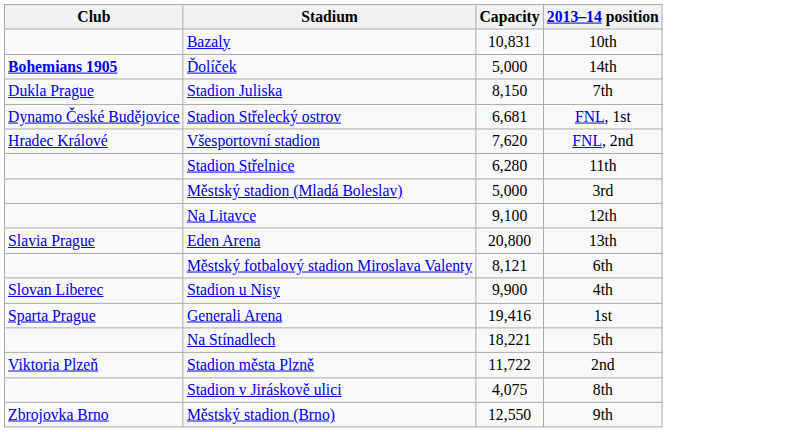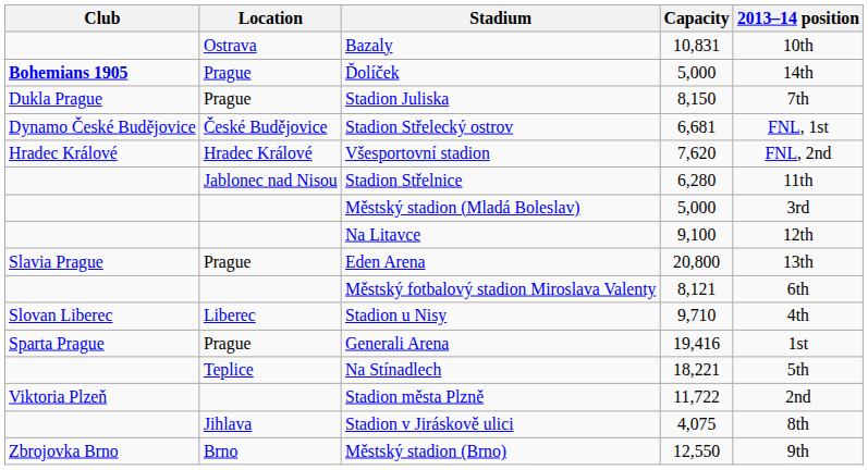 <table class="wikitable sortable">
 <tr>
 <th>Club</th>
+<th>Location</th>
 <th>Stadium</th>
 <th>Capacity</th>
 <th><a href='#'>2013–14</a> position</th>
 </tr>
 <tr>
 <td></td>
+<td><a href='#'>Ostrava</a></td>
 <td><a href='#'>Bazaly</a></td>
 <td align="center">10,831</td>
 <td align="center">10th</td>
 </tr>
 <tr>
 <td><strong><a href='#'>Bohemians 1905</a></strong></td>
+<td><a href='#'>Prague</a></td>
 <td><a href='#'>Ďolíček</a></td>
 <td align="center">5,000</td>
 <td align="center">14th</td>
 </tr>
 <tr>
 <td><a href='#'>Dukla Prague</a></td>
+<td>Prague</td>
 <td><a href='#'>Stadion Juliska</a></td>
 <td align="center">8,150</td>
 <td align="center">7th</td>
 </tr>
 <tr>
 <td><a href='#'>Dynamo České Budějovice</a></td>
+<td><a href='#'>České Budějovice</a></td>
 <td><a href='#'>Stadion Střelecký ostrov</a></td>
 <td align="center">6,681</td>
 <td align="center"><a href='#'>FNL</a>, 1st</td>
 </tr>
 <tr>
+<td><a href='#'>Hradec Králové</a></td>
 <td><a href='#'>Hradec Králové</a></td>
 <td><a href='#'>Všesportovní stadion</a></td>
 <td align="center">7,620</td>
 <td align="center"><a href='#'>FNL</a>, 2nd</td>
 </tr>
 <tr>
 <td></td>
+<td><a href='#'>Jablonec nad Nisou</a></td>
 <td><a href='#'>Stadion Střelnice</a></td>
 <td align="center">6,280</td>
 <td align="center">11th</td>
 </tr>
 <tr>
+<td></td>
 <td></td>
 <td><a href='#'>Městský stadion (Mladá Boleslav)</a></td>
 <td align="center">5,000</td>
 <td align="center">3rd</td>
 </tr>
 <tr>
 <td></td>
+<td></td>
 <td><a href='#'>Na Litavce</a></td>
 <td align="center">9,100</td>
 <td align="center">12th</td>
 </tr>
 <tr>
 <td><a href='#'>Slavia Prague</a></td>
+<td>Prague</td>
 <td><a href='#'>Eden Arena</a></td>
 <td align="center">20,800</td>
 <td align="center">13th</td>
 </tr>
 <tr>
+<td></td>
 <td></td>
 <td><a href='#'>Městský fotbalový stadion Miroslava Valenty</a></td>
 <td align="center">8,121</td>
 <td align="center">6th</td>
 </tr>
 <tr>
 <td><a href='#'>Slovan Liberec</a></td>
+<td><a href='#'>Liberec</a></td>
 <td><a href='#'>Stadion u Nisy</a></td>
-<td align="center">9,900</td>
+<td align="center">9,710</td>
 <td align="center">4th</td>
 </tr>
 <tr>
 <td><a href='#'>Sparta Prague</a></td>
+<td>Prague</td>
 <td><a href='#'>Generali Arena</a></td>
 <td align="center">19,416</td>
 <td align="center">1st</td>
 </tr>
 <tr>
 <td></td>
+<td><a href='#'>Teplice</a></td>
 <td><a href='#'>Na Stínadlech</a></td>
 <td align="center">18,221</td>
 <td align="center">5th</td>
 </tr>
 <tr>
 <td><a href='#'>Viktoria Plzeň</a></td>
+<td></td>
 <td><a href='#'>Stadion města Plzně</a></td>
 <td align="center">11,722</td>
 <td align="center">2nd</td>
 </tr>
 <tr>
 <td></td>
+<td><a href='#'>Jihlava</a></td>
 <td><a href='#'>Stadion v Jiráskově ulici</a></td>
 <td align="center">4,075</td>
 <td align="center">8th</td>
 </tr>
 <tr>
 <td><a href='#'>Zbrojovka Brno</a></td>
+<td><a href='#'>Brno</a></td>
 <td><a href='#'>Městský stadion (Brno)</a></td>
 <td align="center">12,550</td>
 <td align="center">9th</td>
 </tr>
 </table>
